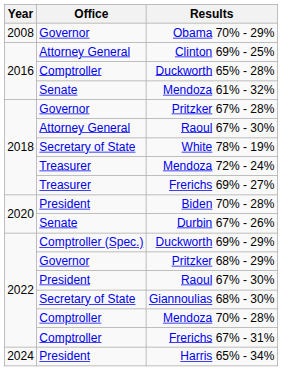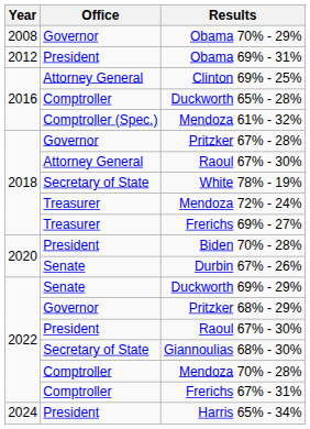 <table class=wikitable>
 <tr>
 <th>Year</th>
 <th>Office</th>
 <th>Results</th>
 </tr>
 <tr>
 <td>2008</td>
 <td><a href='#'>Governor</a></td>
 <td align="right" ><a href='#'>Obama</a> 70% - 29%</td>
 </tr>
 <tr>
+<td>2012</td>
+<td><a href='#'>President</a></td>
+<td align="right" ><a href='#'>Obama</a> 69% - 31%</td>
+</tr>
+<tr>
 <td rowspan=3>2016</td>
 <td><a href='#'>Attorney General</a></td>
 <td align="right" ><a href='#'>Clinton</a> 69% - 25%</td>
 </tr>
 <tr>
 <td><a href='#'>Comptroller</a></td>
 <td align="right" ><a href='#'>Duckworth</a> 65% - 28%</td>
 </tr>
 <tr>
-<td><a href='#'>Senate</a></td>
+<td><a href='#'>Comptroller (Spec.)</a></td>
 <td align="right" ><a href='#'>Mendoza</a> 61% - 32%</td>
 </tr>
 <tr>
 <td rowspan=5>2018</td>
 <td><a href='#'>Governor</a></td>
 <td align="right" ><a href='#'>Pritzker</a> 67% - 28%</td>
 </tr>
 <tr>
 <td><a href='#'>Attorney General</a></td>
 <td align="right" ><a href='#'>Raoul</a> 67% - 30%</td>
 </tr>
 <tr>
 <td><a href='#'>Secretary of State</a></td>
 <td align="right" ><a href='#'>White</a> 78% - 19%</td>
 </tr>
 <tr>
 <td><a href='#'>Treasurer</a></td>
 <td align="right" ><a href='#'>Mendoza</a> 72% - 24%</td>
 </tr>
 <tr>
 <td><a href='#'>Treasurer</a></td>
 <td align="right" ><a href='#'>Frerichs</a> 69% - 27%</td>
 </tr>
 <tr>
 <td rowspan=2>2020</td>
 <td><a href='#'>President</a></td>
 <td align="right" ><a href='#'>Biden</a> 70% - 28%</td>
 </tr>
 <tr>
 <td><a href='#'>Senate</a></td>
 <td align="right" ><a href='#'>Durbin</a> 67% - 26%</td>
 </tr>
 <tr>
 <td rowspan=6>2022</td>
-<td><a href='#'>Comptroller (Spec.)</a></td>
+<td><a href='#'>Senate</a></td>
 <td align="right" ><a href='#'>Duckworth</a> 69% - 29%</td>
 </tr>
 <tr>
 <td><a href='#'>Governor</a></td>
 <td align="right" ><a href='#'>Pritzker</a> 68% - 29%</td>
 </tr>
 <tr>
 <td><a href='#'>President</a></td>
 <td align="right" ><a href='#'>Raoul</a> 67% - 30%</td>
 </tr>
 <tr>
 <td><a href='#'>Secretary of State</a></td>
 <td align="right" ><a href='#'>Giannoulias</a> 68% - 30%</td>
 </tr>
 <tr>
 <td><a href='#'>Comptroller</a></td>
 <td align="right" ><a href='#'>Mendoza</a> 70% - 28%</td>
 </tr>
 <tr>
 <td><a href='#'>Comptroller</a></td>
 <td align="right" ><a href='#'>Frerichs</a> 67% - 31%</td>
 </tr>
 <tr>
 <td>2024</td>
 <td><a href='#'>President</a></td>
 <td align="right" ><a href='#'>Harris</a> 65% - 34%</td>
 </tr>
 </table>
